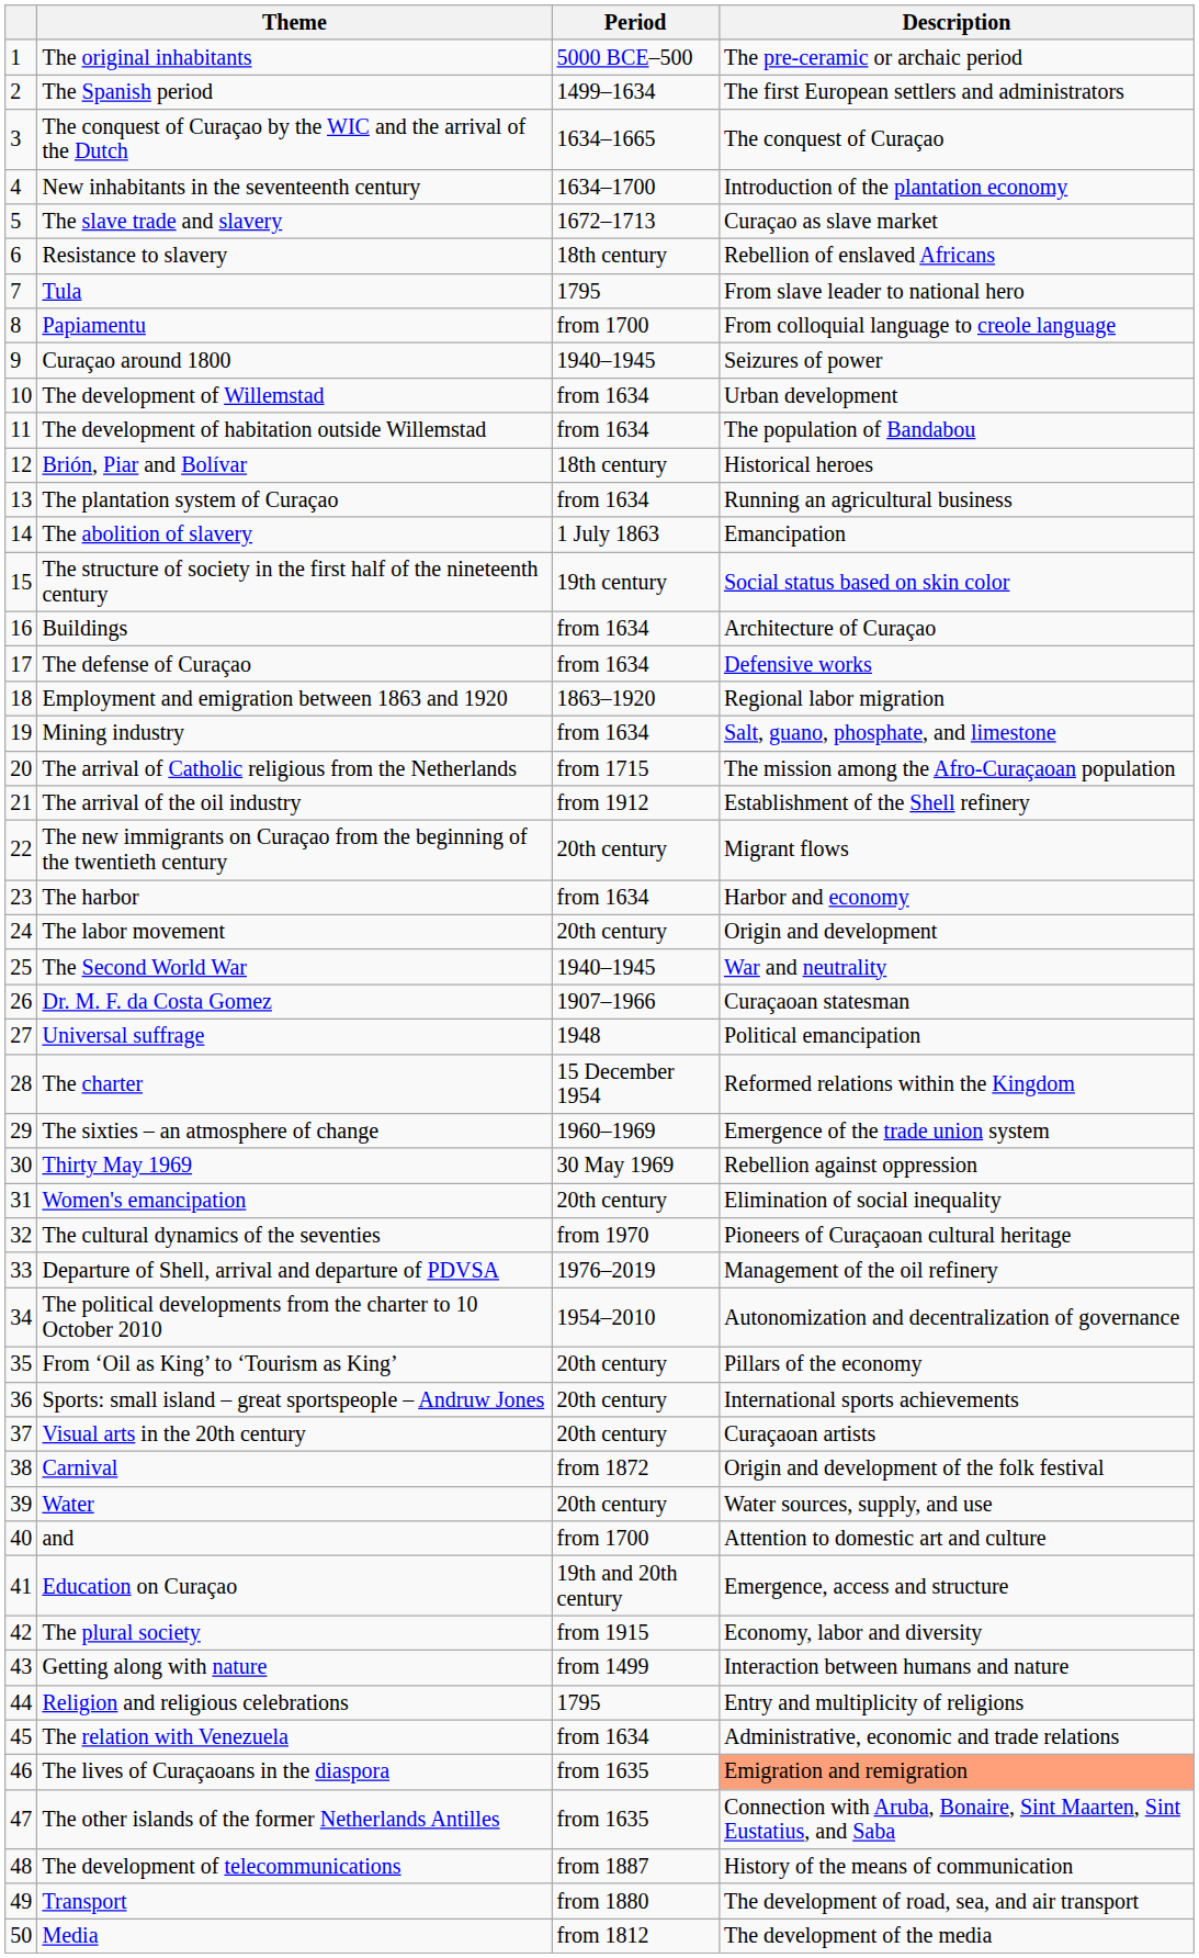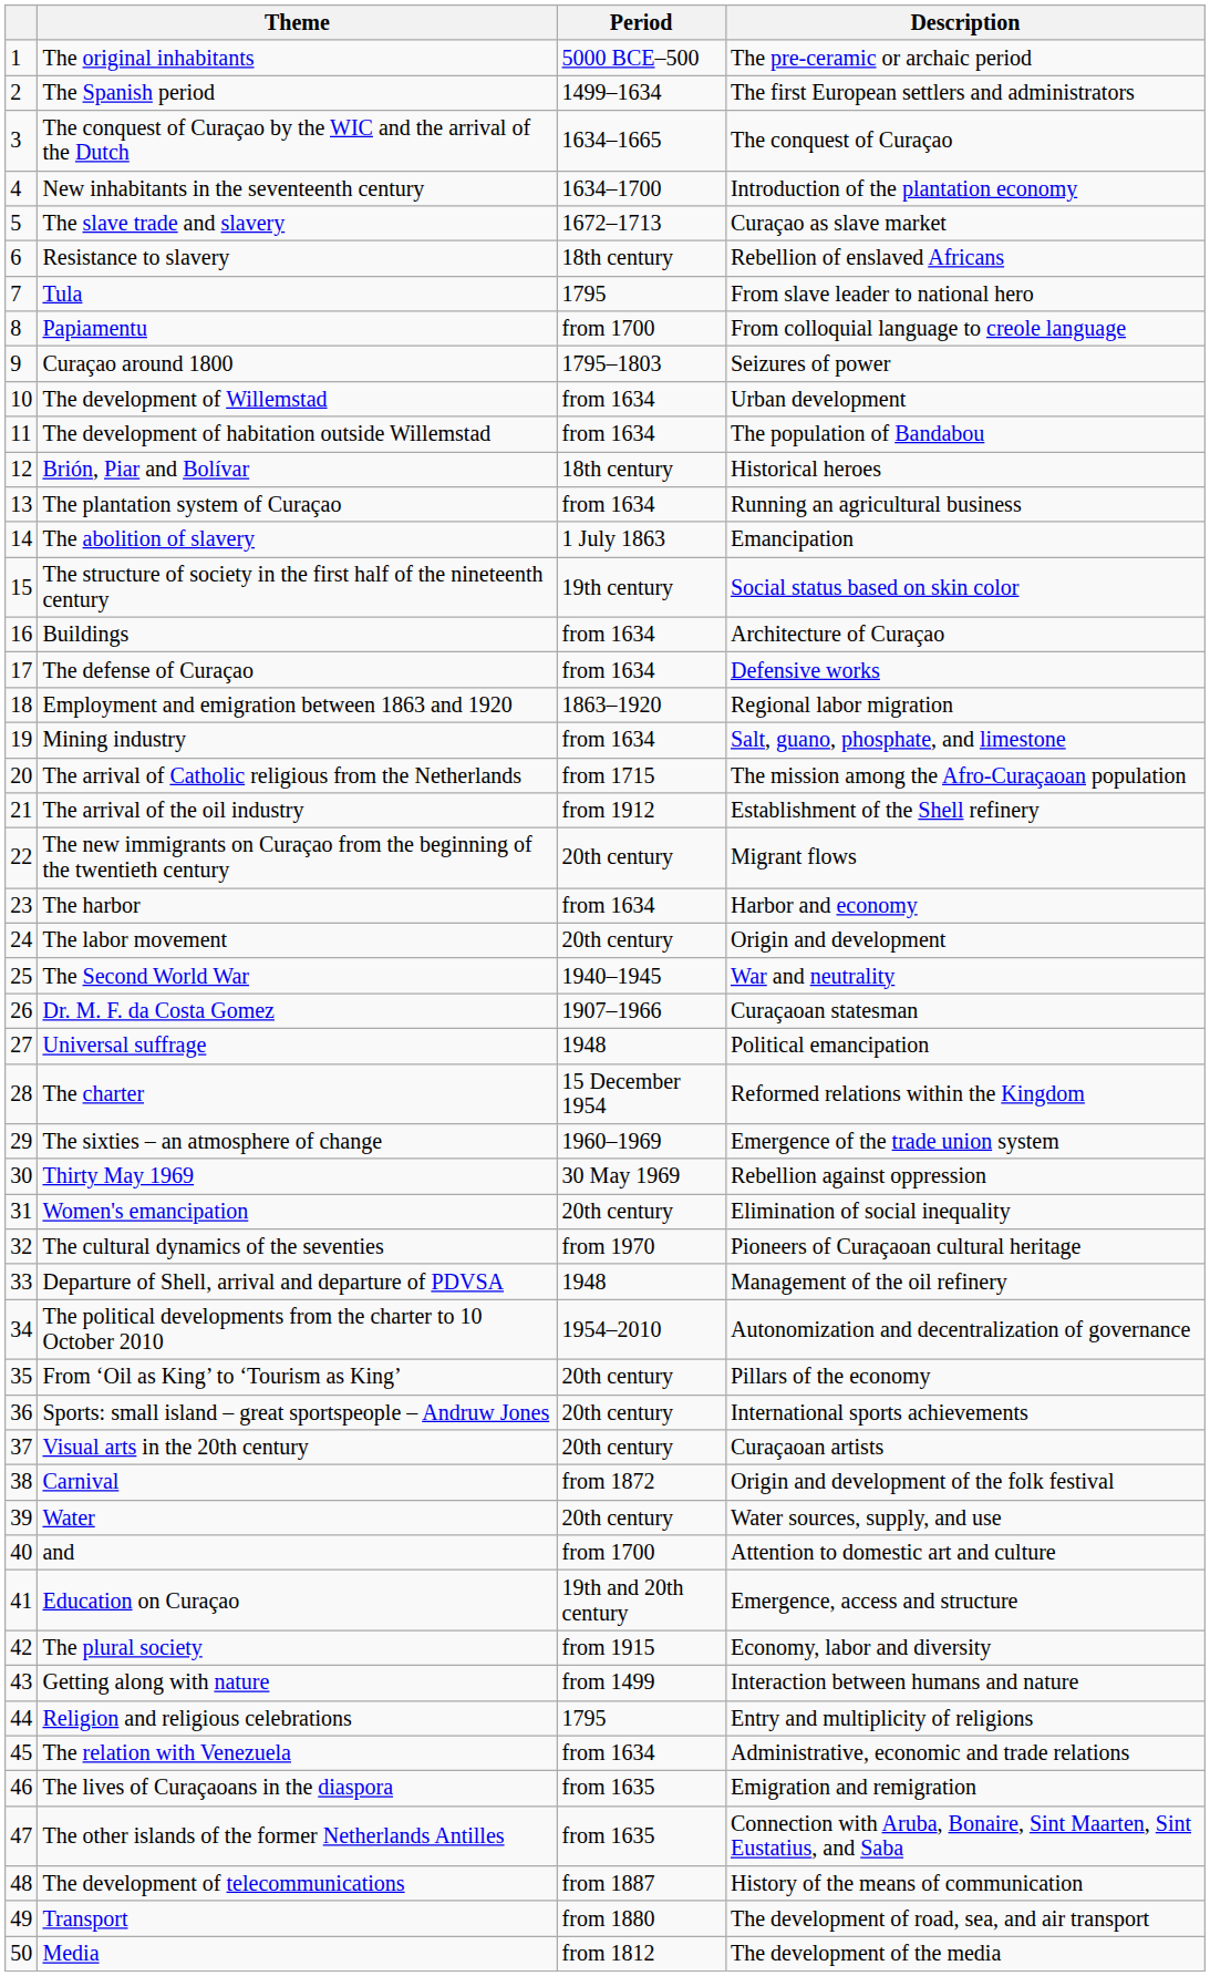 <table class="wikitable vatop">
 <tr>
 <th></th>
 <th>Theme</th>
 <th>Period</th>
 <th>Description</th>
 </tr>
 <tr>
 <td>1</td>
 <td>The <a href='#'>original inhabitants</a></td>
 <td><a href='#'>5000 BCE</a>–500</td>
 <td>The <a href='#'>pre-ceramic</a> or archaic period</td>
 </tr>
 <tr>
 <td>2</td>
 <td>The <a href='#'>Spanish</a> period</td>
 <td>1499–1634</td>
 <td>The first European settlers and administrators</td>
 </tr>
 <tr>
 <td>3</td>
 <td>The conquest of Curaçao by the <a href='#'>WIC</a> and the arrival of the <a href='#'>Dutch</a></td>
 <td>1634–1665</td>
 <td>The conquest of Curaçao</td>
 </tr>
 <tr>
 <td>4</td>
 <td>New inhabitants in the seventeenth century</td>
 <td>1634–1700</td>
 <td>Introduction of the <a href='#'>plantation economy</a></td>
 </tr>
 <tr>
 <td>5</td>
 <td>The <a href='#'>slave trade</a> and <a href='#'>slavery</a></td>
 <td>1672–1713</td>
 <td>Curaçao as slave market</td>
 </tr>
 <tr>
 <td>6</td>
 <td>Resistance to slavery</td>
 <td>18th century</td>
 <td>Rebellion of enslaved <a href='#'>Africans</a></td>
 </tr>
 <tr>
 <td>7</td>
 <td><a href='#'>Tula</a></td>
 <td>1795</td>
 <td>From slave leader to national hero</td>
 </tr>
 <tr>
 <td>8</td>
 <td><a href='#'>Papiamentu</a></td>
 <td>from 1700</td>
 <td>From colloquial language to <a href='#'>creole language</a></td>
 </tr>
 <tr>
 <td>9</td>
 <td>Curaçao around 1800</td>
-<td>1940–1945</td>
+<td>1795–1803</td>
 <td>Seizures of power</td>
 </tr>
 <tr>
 <td>10</td>
 <td>The development of <a href='#'>Willemstad</a></td>
 <td>from 1634</td>
 <td>Urban development</td>
 </tr>
 <tr>
 <td>11</td>
 <td>The development of habitation outside Willemstad</td>
 <td>from 1634</td>
 <td>The population of <a href='#'>Bandabou</a></td>
 </tr>
 <tr>
 <td>12</td>
 <td><a href='#'>Brión</a>, <a href='#'>Piar</a> and <a href='#'>Bolívar</a></td>
 <td>18th century</td>
 <td>Historical heroes</td>
 </tr>
 <tr>
 <td>13</td>
 <td>The plantation system of Curaçao</td>
 <td>from 1634</td>
 <td>Running an agricultural business</td>
 </tr>
 <tr>
 <td>14</td>
 <td>The <a href='#'>abolition of slavery</a></td>
 <td>1 July 1863</td>
 <td>Emancipation</td>
 </tr>
 <tr>
 <td>15</td>
 <td>The structure of society in the first half of the nineteenth century</td>
 <td>19th century</td>
 <td><a href='#'>Social status based on skin color</a></td>
 </tr>
 <tr>
 <td>16</td>
 <td>Buildings</td>
 <td>from 1634</td>
 <td>Architecture of Curaçao</td>
 </tr>
 <tr>
 <td>17</td>
 <td>The defense of Curaçao</td>
 <td>from 1634</td>
 <td><a href='#'>Defensive works</a></td>
 </tr>
 <tr>
 <td>18</td>
 <td>Employment and emigration between 1863 and 1920</td>
 <td>1863–1920</td>
 <td>Regional labor migration</td>
 </tr>
 <tr>
 <td>19</td>
 <td>Mining industry</td>
 <td>from 1634</td>
 <td><a href='#'>Salt</a>, <a href='#'>guano</a>, <a href='#'>phosphate</a>, and <a href='#'>limestone</a></td>
 </tr>
 <tr>
 <td>20</td>
 <td>The arrival of <a href='#'>Catholic</a> religious from the Netherlands</td>
 <td>from 1715</td>
 <td>The mission among the <a href='#'>Afro-Curaçaoan</a> population</td>
 </tr>
 <tr>
 <td>21</td>
 <td>The arrival of the oil industry</td>
 <td>from 1912</td>
 <td>Establishment of the <a href='#'>Shell</a> refinery</td>
 </tr>
 <tr>
 <td>22</td>
 <td>The new immigrants on Curaçao from the beginning of the twentieth century</td>
 <td>20th century</td>
 <td>Migrant flows</td>
 </tr>
 <tr>
 <td>23</td>
 <td>The harbor</td>
 <td>from 1634</td>
 <td>Harbor and <a href='#'>economy</a></td>
 </tr>
 <tr>
 <td>24</td>
 <td>The labor movement</td>
 <td>20th century</td>
 <td>Origin and development</td>
 </tr>
 <tr>
 <td>25</td>
 <td>The <a href='#'>Second World War</a></td>
 <td>1940–1945</td>
 <td><a href='#'>War</a> and <a href='#'>neutrality</a></td>
 </tr>
 <tr>
 <td>26</td>
 <td><a href='#'>Dr. M. F. da Costa Gomez</a></td>
 <td>1907–1966</td>
 <td>Curaçaoan statesman</td>
 </tr>
 <tr>
 <td>27</td>
 <td><a href='#'>Universal suffrage</a></td>
 <td>1948</td>
 <td>Political emancipation</td>
 </tr>
 <tr>
 <td>28</td>
 <td>The <a href='#'>charter</a></td>
 <td>15 December 1954</td>
 <td>Reformed relations within the <a href='#'>Kingdom</a></td>
 </tr>
 <tr>
 <td>29</td>
 <td>The sixties – an atmosphere of change</td>
 <td>1960–1969</td>
 <td>Emergence of the <a href='#'>trade union</a> system</td>
 </tr>
 <tr>
 <td>30</td>
 <td><a href='#'>Thirty May 1969</a></td>
 <td>30 May 1969</td>
 <td>Rebellion against oppression</td>
 </tr>
 <tr>
 <td>31</td>
 <td><a href='#'>Women's emancipation</a></td>
 <td>20th century</td>
 <td>Elimination of social inequality</td>
 </tr>
 <tr>
 <td>32</td>
 <td>The cultural dynamics of the seventies</td>
 <td>from  1970</td>
 <td>Pioneers of Curaçaoan cultural heritage</td>
 </tr>
 <tr>
 <td>33</td>
 <td>Departure of Shell, arrival and departure of <a href='#'>PDVSA</a></td>
-<td>1976–2019</td>
+<td>1948</td>
 <td>Management of the oil refinery</td>
 </tr>
 <tr>
 <td>34</td>
 <td>The political developments from the charter to 10 October 2010</td>
 <td>1954–2010</td>
 <td>Autonomization and decentralization of governance</td>
 </tr>
 <tr>
 <td>35</td>
 <td>From ‘Oil as King’ to ‘Tourism as King’</td>
 <td>20th century</td>
 <td>Pillars of the economy</td>
 </tr>
 <tr>
 <td>36</td>
 <td>Sports: small island – great sportspeople – <a href='#'>Andruw Jones</a></td>
 <td>20th century</td>
 <td>International sports achievements</td>
 </tr>
 <tr>
 <td>37</td>
 <td><a href='#'>Visual arts</a> in the 20th century</td>
 <td>20th century</td>
 <td>Curaçaoan artists</td>
 </tr>
 <tr>
 <td>38</td>
 <td><a href='#'>Carnival</a></td>
 <td>from 1872</td>
 <td>Origin and development of the folk festival</td>
 </tr>
 <tr>
 <td>39</td>
 <td><a href='#'>Water</a></td>
 <td>20th century</td>
 <td>Water sources, supply, and use</td>
 </tr>
 <tr>
 <td>40</td>
 <td> and </td>
 <td>from 1700</td>
 <td>Attention to domestic art and culture</td>
 </tr>
 <tr>
 <td>41</td>
 <td><a href='#'>Education</a> on Curaçao</td>
 <td>19th and 20th century</td>
 <td>Emergence, access and structure</td>
 </tr>
 <tr>
 <td>42</td>
 <td>The <a href='#'>plural society</a></td>
 <td>from 1915</td>
 <td>Economy, labor and diversity</td>
 </tr>
 <tr>
 <td>43</td>
 <td>Getting along with <a href='#'>nature</a></td>
 <td>from 1499</td>
 <td>Interaction between humans and nature</td>
 </tr>
 <tr>
 <td>44</td>
 <td><a href='#'>Religion</a> and religious celebrations</td>
 <td>1795</td>
 <td>Entry and multiplicity of religions</td>
 </tr>
 <tr>
 <td>45</td>
 <td>The <a href='#'>relation with Venezuela</a></td>
 <td>from 1634</td>
 <td>Administrative, economic and trade relations</td>
 </tr>
 <tr>
 <td>46</td>
 <td>The lives of Curaçaoans in the <a href='#'>diaspora</a></td>
 <td>from 1635</td>
-<td style="background: lightsalmon;">Emigration and remigration</td>
+<td>Emigration and remigration</td>
 </tr>
 <tr>
 <td>47</td>
 <td>The other islands of the former <a href='#'>Netherlands Antilles</a></td>
 <td>from 1635</td>
 <td>Connection with <a href='#'>Aruba</a>, <a href='#'>Bonaire</a>, <a href='#'>Sint Maarten</a>, <a href='#'>Sint Eustatius</a>, and <a href='#'>Saba</a></td>
 </tr>
 <tr>
 <td>48</td>
 <td>The development of <a href='#'>telecommunications</a></td>
 <td>from 1887</td>
 <td>History of the means of communication</td>
 </tr>
 <tr>
 <td>49</td>
 <td><a href='#'>Transport</a></td>
 <td>from 1880</td>
 <td>The development of road, sea, and air transport</td>
 </tr>
 <tr>
 <td>50</td>
 <td><a href='#'>Media</a></td>
 <td>from 1812</td>
 <td>The development of the media</td>
 </tr>
 </table>
